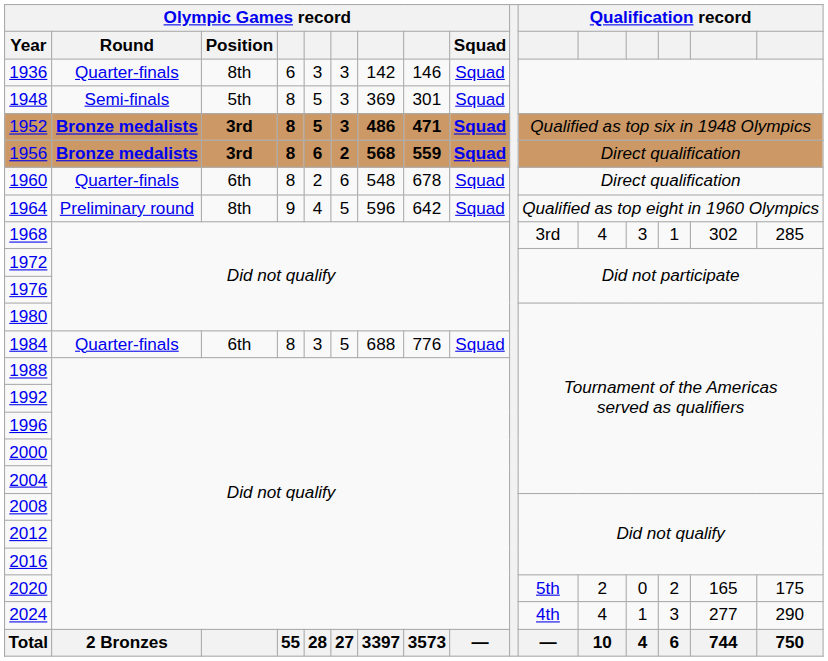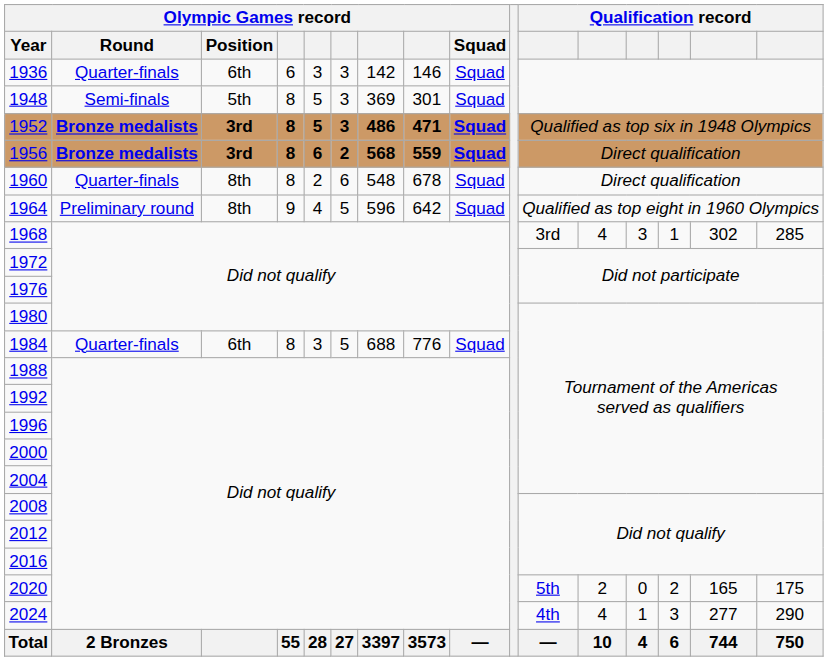 <table class="wikitable" style="text-align: center;">
 <tr>
 <th colspan=9><a href='#'>Olympic Games</a> record</th>
 <th width=1% rowspan=28></th>
 <th colspan=6><a href='#'>Qualification</a> record</th>
 </tr>
 <tr>
 <th>Year</th>
 <th>Round</th>
 <th>Position</th>
 <th></th>
 <th></th>
 <th></th>
 <th></th>
 <th></th>
 <th>Squad</th>
 <th></th>
 <th></th>
 <th></th>
 <th></th>
 <th></th>
 <th></th>
 </tr>
 <tr>
 <td> <a href='#'>1936</a></td>
 <td><a href='#'>Quarter-finals</a></td>
-<td>8th</td>
+<td>6th</td>
 <td>6</td>
 <td>3</td>
 <td>3</td>
 <td>142</td>
 <td>146</td>
 <td><a href='#'>Squad</a></td>
 <td colspan=6 rowspan=2></td>
 </tr>
 <tr>
 <td> <a href='#'>1948</a></td>
 <td><a href='#'>Semi-finals</a></td>
 <td>5th</td>
 <td>8</td>
 <td>5</td>
 <td>3</td>
 <td>369</td>
 <td>301</td>
 <td><a href='#'>Squad</a></td>
 </tr>
 <tr style="background:#cc9966">
 <td> <a href='#'>1952</a></td>
 <td><strong><a href='#'>Bronze medalists</a></strong></td>
 <td><strong>3rd</strong></td>
 <td><strong>8</strong></td>
 <td><strong>5</strong></td>
 <td><strong>3</strong></td>
 <td><strong>486</strong></td>
 <td><strong>471</strong></td>
 <td><strong><a href='#'>Squad</a></strong></td>
 <td colspan=6><em>Qualified as top six in 1948 Olympics</em></td>
 </tr>
 <tr style="background:#cc9966">
 <td> <a href='#'>1956</a></td>
 <td><strong><a href='#'>Bronze medalists</a></strong></td>
 <td><strong>3rd</strong></td>
 <td><strong>8</strong></td>
 <td><strong>6</strong></td>
 <td><strong>2</strong></td>
 <td><strong>568</strong></td>
 <td><strong>559</strong></td>
 <td><strong><a href='#'>Squad</a></strong></td>
 <td colspan=6><em>Direct qualification</em></td>
 </tr>
 <tr>
 <td> <a href='#'>1960</a></td>
 <td><a href='#'>Quarter-finals</a></td>
-<td>6th</td>
+<td>8th</td>
 <td>8</td>
 <td>2</td>
 <td>6</td>
 <td>548</td>
 <td>678</td>
 <td><a href='#'>Squad</a></td>
 <td colspan=6><em>Direct qualification</em></td>
 </tr>
 <tr>
 <td> <a href='#'>1964</a></td>
 <td><a href='#'>Preliminary round</a></td>
 <td>8th</td>
 <td>9</td>
 <td>4</td>
 <td>5</td>
 <td>596</td>
 <td>642</td>
 <td><a href='#'>Squad</a></td>
 <td colspan=6><em>Qualified as top eight in 1960 Olympics</em></td>
 </tr>
 <tr>
 <td> <a href='#'>1968</a></td>
 <td colspan=8 rowspan=4><em>Did not qualify</em></td>
 <td>3rd</td>
 <td>4</td>
 <td>3</td>
 <td>1</td>
 <td>302</td>
 <td>285</td>
 </tr>
 <tr>
 <td> <a href='#'>1972</a></td>
 <td colspan=6 rowspan=2><em>Did not participate</em></td>
 </tr>
 <tr>
 <td> <a href='#'>1976</a></td>
 </tr>
 <tr>
 <td> <a href='#'>1980</a></td>
 <td colspan=6 rowspan=7><em>Tournament of the Americas<br>served as qualifiers</em></td>
 </tr>
 <tr>
 <td> <a href='#'>1984</a></td>
 <td><a href='#'>Quarter-finals</a></td>
 <td>6th</td>
 <td>8</td>
 <td>3</td>
 <td>5</td>
 <td>688</td>
 <td>776</td>
 <td><a href='#'>Squad</a></td>
 </tr>
 <tr>
 <td> <a href='#'>1988</a></td>
 <td colspan=8 rowspan=10><em>Did not qualify</em></td>
 </tr>
 <tr>
 <td> <a href='#'>1992</a></td>
 </tr>
 <tr>
 <td> <a href='#'>1996</a></td>
 </tr>
 <tr>
 <td> <a href='#'>2000</a></td>
 </tr>
 <tr>
 <td> <a href='#'>2004</a></td>
 </tr>
 <tr>
 <td> <a href='#'>2008</a></td>
 <td colspan=6 rowspan=3><em>Did not qualify</em></td>
 </tr>
 <tr>
 <td> <a href='#'>2012</a></td>
 </tr>
 <tr>
 <td> <a href='#'>2016</a></td>
 </tr>
 <tr>
 <td> <a href='#'>2020</a></td>
 <td><a href='#'>5th</a></td>
 <td>2</td>
 <td>0</td>
 <td>2</td>
 <td>165</td>
 <td>175</td>
 </tr>
 <tr>
 <td> <a href='#'>2024</a></td>
 <td><a href='#'>4th</a></td>
 <td>4</td>
 <td>1</td>
 <td>3</td>
 <td>277</td>
 <td>290</td>
 </tr>
 <tr>
 <th>Total</th>
 <th>2 Bronzes</th>
 <th></th>
 <th>55</th>
 <th>28</th>
 <th>27</th>
 <th>3397</th>
 <th>3573</th>
 <th>—</th>
 <th>—</th>
 <th>10</th>
 <th>4</th>
 <th>6</th>
 <th>744</th>
 <th>750</th>
 </tr>
 </table>
